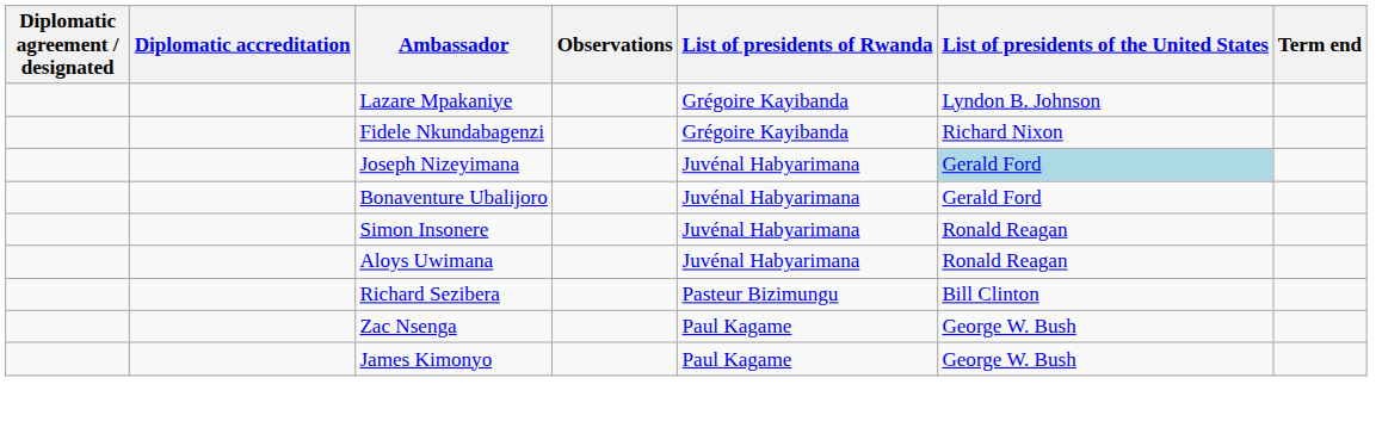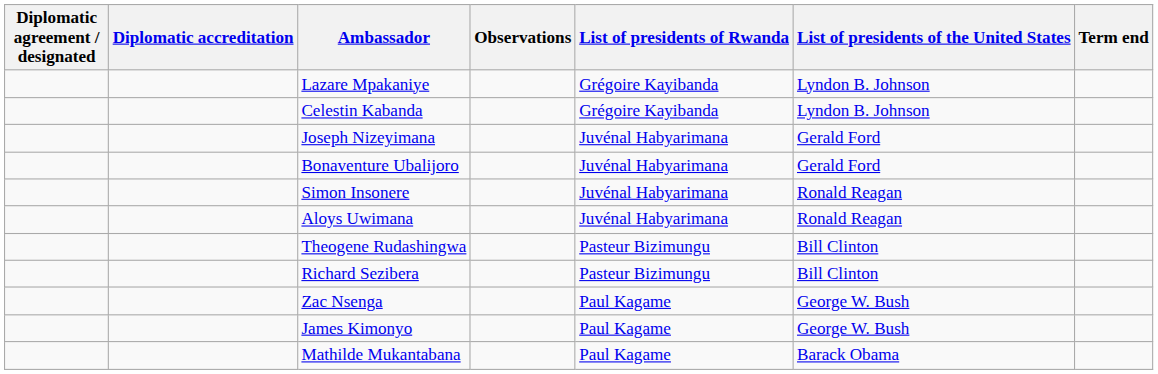 <table class="wikitable sortable">
 <tr>
 <th scope="row" style="width:90px;">Diplomatic agreement / designated</th>
 <th><a href='#'>Diplomatic accreditation</a></th>
 <th><a href='#'>Ambassador</a></th>
 <th>Observations</th>
 <th><a href='#'>List of presidents of Rwanda</a></th>
 <th><a href='#'>List of presidents of the United States</a></th>
 <th>Term end</th>
 </tr>
 <tr>
 <td></td>
 <td></td>
 <td><a href='#'>Lazare Mpakaniye</a></td>
 <td></td>
 <td><a href='#'>Grégoire Kayibanda</a></td>
 <td><a href='#'>Lyndon B. Johnson</a></td>
 <td></td>
 </tr>
 <tr>
 <td></td>
 <td></td>
-<td><a href='#'>Fidele Nkundabagenzi</a></td>
+<td><a href='#'>Celestin Kabanda</a></td>
 <td></td>
 <td><a href='#'>Grégoire Kayibanda</a></td>
-<td><a href='#'>Richard Nixon</a></td>
+<td><a href='#'>Lyndon B. Johnson</a></td>
 <td></td>
 </tr>
 <tr>
 <td></td>
 <td></td>
 <td><a href='#'>Joseph Nizeyimana</a></td>
 <td></td>
 <td><a href='#'>Juvénal Habyarimana</a></td>
-<td style="background: lightblue;"><a href='#'>Gerald Ford</a></td>
+<td><a href='#'>Gerald Ford</a></td>
 <td></td>
 </tr>
 <tr>
 <td></td>
 <td></td>
 <td><a href='#'>Bonaventure Ubalijoro</a></td>
 <td></td>
 <td><a href='#'>Juvénal Habyarimana</a></td>
 <td><a href='#'>Gerald Ford</a></td>
 <td></td>
 </tr>
 <tr>
 <td></td>
 <td></td>
 <td><a href='#'>Simon Insonere</a></td>
 <td></td>
 <td><a href='#'>Juvénal Habyarimana</a></td>
 <td><a href='#'>Ronald Reagan</a></td>
 <td></td>
 </tr>
 <tr>
 <td></td>
 <td></td>
 <td><a href='#'>Aloys Uwimana</a></td>
 <td></td>
 <td><a href='#'>Juvénal Habyarimana</a></td>
 <td><a href='#'>Ronald Reagan</a></td>
 <td></td>
 </tr>
 <tr>
 <td></td>
 <td></td>
+<td><a href='#'>Theogene Rudashingwa</a></td>
+<td></td>
+<td><a href='#'>Pasteur Bizimungu</a></td>
+<td><a href='#'>Bill Clinton</a></td>
+<td></td>
+</tr>
+<tr>
+<td></td>
+<td></td>
 <td><a href='#'>Richard Sezibera</a></td>
 <td></td>
 <td><a href='#'>Pasteur Bizimungu</a></td>
 <td><a href='#'>Bill Clinton</a></td>
 <td></td>
 </tr>
 <tr>
 <td></td>
 <td></td>
 <td><a href='#'>Zac Nsenga</a></td>
 <td></td>
 <td><a href='#'>Paul Kagame</a></td>
 <td><a href='#'>George W. Bush</a></td>
 <td></td>
 </tr>
 <tr>
 <td></td>
 <td></td>
 <td><a href='#'>James Kimonyo</a></td>
 <td></td>
 <td><a href='#'>Paul Kagame</a></td>
 <td><a href='#'>George W. Bush</a></td>
 <td></td>
 </tr>
+<tr>
+<td></td>
+<td></td>
+<td><a href='#'>Mathilde Mukantabana</a></td>
+<td></td>
+<td><a href='#'>Paul Kagame</a></td>
+<td><a href='#'>Barack Obama</a></td>
+<td></td>
+</tr>
 </table>
